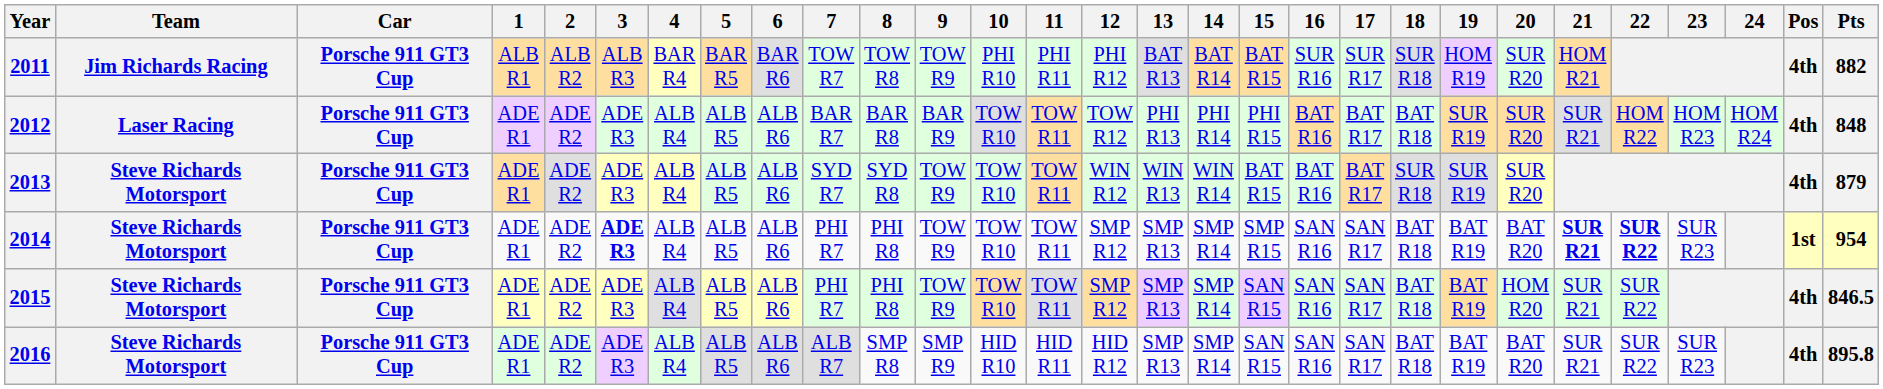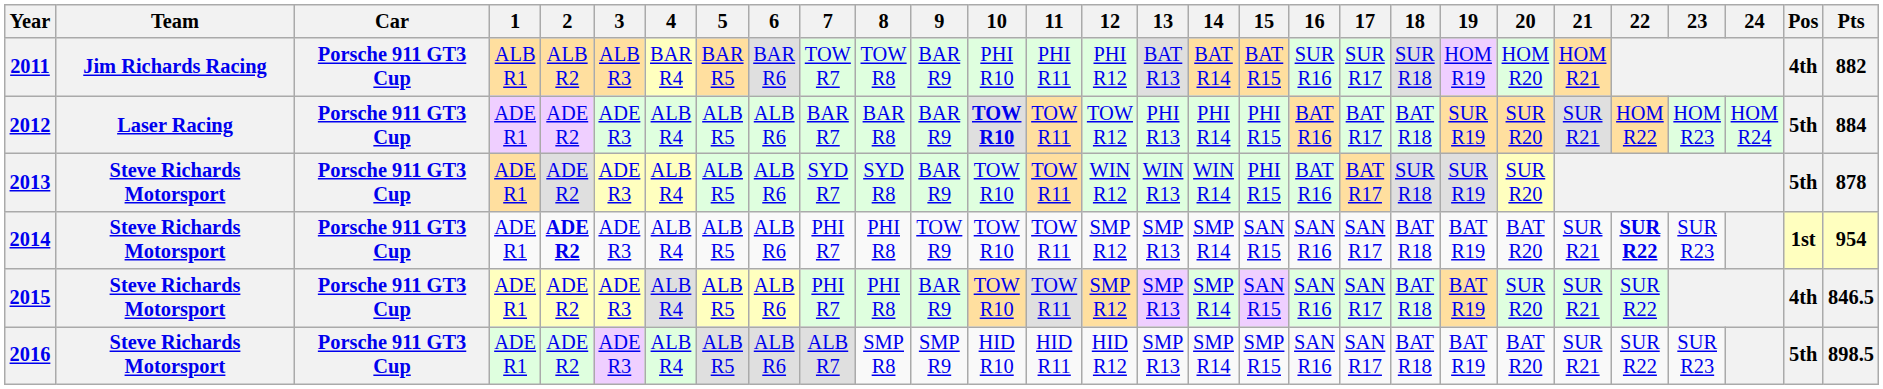 <table class="wikitable" style="text-align:center; font-size:85%">
 <tr>
 <th>Year</th>
 <th>Team</th>
 <th>Car</th>
 <th>1</th>
 <th>2</th>
 <th>3</th>
 <th>4</th>
 <th>5</th>
 <th>6</th>
 <th>7</th>
 <th>8</th>
 <th>9</th>
 <th>10</th>
 <th>11</th>
 <th>12</th>
 <th>13</th>
 <th>14</th>
 <th>15</th>
 <th>16</th>
 <th>17</th>
 <th>18</th>
 <th>19</th>
 <th>20</th>
 <th>21</th>
 <th>22</th>
 <th>23</th>
 <th>24</th>
 <th>Pos</th>
 <th>Pts</th>
 </tr>
 <tr>
 <th><a href='#'>2011</a></th>
 <th><a href='#'>Jim Richards Racing</a></th>
 <th><a href='#'>Porsche 911 GT3 Cup</a></th>
 <td style="background:#ffdf9f;"><a href='#'>ALB<br>R1</a><br></td>
 <td style="background:#ffdf9f;"><a href='#'>ALB<br>R2</a><br></td>
 <td style="background:#ffdf9f;"><a href='#'>ALB<br>R3</a><br></td>
 <td style="background:#ffffbf;"><a href='#'>BAR<br>R4</a><br></td>
 <td style="background:#ffdf9f;"><a href='#'>BAR<br>R5</a><br></td>
 <td style="background:#dfdfdf;"><a href='#'>BAR<br>R6</a><br></td>
 <td style="background:#dfffdf;"><a href='#'>TOW<br>R7</a><br></td>
 <td style="background:#dfffdf;"><a href='#'>TOW<br>R8</a><br></td>
-<td style="background:#dfffdf;"><a href='#'>TOW<br>R9</a><br></td>
+<td style="background:#dfffdf;"><a href='#'>BAR<br>R9</a><br></td>
 <td style="background:#dfffdf;"><a href='#'>PHI<br>R10</a><br></td>
 <td style="background:#dfffdf;"><a href='#'>PHI<br>R11</a><br></td>
 <td style="background:#dfffdf;"><a href='#'>PHI<br>R12</a><br></td>
 <td style="background:#dfdfdf;"><a href='#'>BAT<br>R13</a><br></td>
 <td style="background:#ffdf9f;"><a href='#'>BAT<br>R14</a><br></td>
 <td style="background:#ffdf9f;"><a href='#'>BAT<br>R15</a><br></td>
 <td style="background:#dfffdf;"><a href='#'>SUR<br>R16</a><br></td>
 <td style="background:#dfffdf;"><a href='#'>SUR<br>R17</a><br></td>
 <td style="background:#dfdfdf;"><a href='#'>SUR<br>R18</a><br></td>
 <td style="background:#efcfff;"><a href='#'>HOM<br>R19</a><br></td>
-<td style="background:#dfffdf;"><a href='#'>SUR<br>R20</a><br></td>
+<td style="background:#dfffdf;"><a href='#'>HOM<br>R20</a><br></td>
 <td style="background:#ffdf9f;"><a href='#'>HOM<br>R21</a><br></td>
 <th colspan=3></th>
 <th>4th</th>
 <th>882</th>
 </tr>
 <tr>
 <th><a href='#'>2012</a></th>
 <th><a href='#'>Laser Racing</a></th>
 <th><a href='#'>Porsche 911 GT3 Cup</a></th>
 <td style="background:#efcfff;"><a href='#'>ADE<br>R1</a><br></td>
 <td style="background:#efcfff;"><a href='#'>ADE<br>R2</a><br></td>
 <td style="background:#dfffdf;"><a href='#'>ADE<br>R3</a><br></td>
 <td style="background:#dfffdf;"><a href='#'>ALB<br>R4</a><br></td>
 <td style="background:#dfffdf;"><a href='#'>ALB<br>R5</a><br></td>
 <td style="background:#dfffdf;"><a href='#'>ALB<br>R6</a><br></td>
 <td style="background:#dfffdf;"><a href='#'>BAR<br>R7</a><br></td>
 <td style="background:#dfffdf;"><a href='#'>BAR<br>R8</a><br></td>
 <td style="background:#dfffdf;"><a href='#'>BAR<br>R9</a><br></td>
-<td style="background:#dfdfdf;"><a href='#'>TOW<br>R10</a><br></td>
+<td style="background:#dfdfdf;"><strong><a href='#'>TOW<br>R10</a><br></strong></td>
 <td style="background:#ffdf9f;"><a href='#'>TOW<br>R11</a><br></td>
 <td style="background:#dfffdf;"><a href='#'>TOW<br>R12</a><br></td>
 <td style="background:#dfffdf;"><a href='#'>PHI<br>R13</a><br></td>
 <td style="background:#dfffdf;"><a href='#'>PHI<br>R14</a><br></td>
 <td style="background:#dfffdf;"><a href='#'>PHI<br>R15</a><br></td>
 <td style="background:#ffdf9f;"><a href='#'>BAT<br>R16</a><br></td>
 <td style="background:#dfffdf;"><a href='#'>BAT<br>R17</a><br></td>
 <td style="background:#dfffdf;"><a href='#'>BAT<br>R18</a><br></td>
 <td style="background:#ffdf9f;"><a href='#'>SUR<br>R19</a><br></td>
 <td style="background:#ffdf9f;"><a href='#'>SUR<br>R20</a><br></td>
 <td style="background:#dfdfdf;"><a href='#'>SUR<br>R21</a><br></td>
 <td style="background:#ffdf9f;"><a href='#'>HOM<br>R22</a><br></td>
 <td style="background:#dfffdf;"><a href='#'>HOM<br>R23</a><br></td>
 <td style="background:#dfffdf;"><a href='#'>HOM<br>R24</a><br></td>
-<th>4th</th>
-<th>848</th>
+<th>5th</th>
+<th>884</th>
 </tr>
 <tr>
 <th><a href='#'>2013</a></th>
 <th><a href='#'>Steve Richards Motorsport</a></th>
 <th><a href='#'>Porsche 911 GT3 Cup</a></th>
 <td style="background:#ffdf9f;"><a href='#'>ADE<br>R1</a><br></td>
 <td style="background:#dfdfdf;"><a href='#'>ADE<br>R2</a><br></td>
 <td style="background:#ffffbf;"><a href='#'>ADE<br>R3</a><br></td>
 <td style="background:#ffffbf;"><a href='#'>ALB<br>R4</a><br></td>
 <td style="background:#dfffdf;"><a href='#'>ALB<br>R5</a><br></td>
 <td style="background:#dfffdf;"><a href='#'>ALB<br>R6</a><br></td>
 <td style="background:#dfffdf;"><a href='#'>SYD<br>R7</a><br></td>
 <td style="background:#dfffdf;"><a href='#'>SYD<br>R8</a><br></td>
-<td style="background:#dfffdf;"><a href='#'>TOW<br>R9</a><br></td>
+<td style="background:#dfffdf;"><a href='#'>BAR<br>R9</a><br></td>
 <td style="background:#dfffdf;"><a href='#'>TOW<br>R10</a><br></td>
 <td style="background:#ffdf9f;"><a href='#'>TOW<br>R11</a><br></td>
 <td style="background:#dfffdf;"><a href='#'>WIN<br>R12</a><br></td>
 <td style="background:#dfffdf;"><a href='#'>WIN<br>R13</a><br></td>
 <td style="background:#dfffdf;"><a href='#'>WIN<br>R14</a><br></td>
-<td style="background:#dfffdf;"><a href='#'>BAT<br>R15</a><br></td>
+<td style="background:#dfffdf;"><a href='#'>PHI<br>R15</a><br></td>
 <td style="background:#dfffdf;"><a href='#'>BAT<br>R16</a><br></td>
 <td style="background:#ffdf9f;"><a href='#'>BAT<br>R17</a><br></td>
 <td style="background:#dfdfdf;"><a href='#'>SUR<br>R18</a><br></td>
 <td style="background:#dfdfdf;"><a href='#'>SUR<br>R19</a><br></td>
 <td style="background:#ffffbf;"><a href='#'>SUR<br>R20</a><br></td>
 <th colspan=4></th>
-<th>4th</th>
-<th>879</th>
+<th>5th</th>
+<th>878</th>
 </tr>
 <tr>
 <th><a href='#'>2014</a></th>
 <th><a href='#'>Steve Richards Motorsport</a></th>
 <th><a href='#'>Porsche 911 GT3 Cup</a></th>
 <td style="background:#;"><a href='#'>ADE<br>R1</a><br></td>
-<td style="background:#;"><a href='#'>ADE<br>R2</a><br></td>
-<td style="background:#;"><strong><a href='#'>ADE<br>R3</a><br></strong></td>
+<td style="background:#;"><strong><a href='#'>ADE<br>R2</a><br></strong></td>
+<td style="background:#;"><a href='#'>ADE<br>R3</a><br></td>
 <td style="background:#;"><a href='#'>ALB<br>R4</a><br></td>
 <td style="background:#;"><a href='#'>ALB<br>R5</a><br></td>
 <td style="background:#;"><a href='#'>ALB<br>R6</a><br></td>
 <td style="background:#;"><a href='#'>PHI<br>R7</a><br></td>
 <td style="background:#;"><a href='#'>PHI<br>R8</a><br></td>
 <td style="background:#;"><a href='#'>TOW<br>R9</a><br></td>
 <td style="background:#;"><a href='#'>TOW<br>R10</a><br></td>
 <td style="background:#;"><a href='#'>TOW<br>R11</a><br></td>
 <td style="background:#;"><a href='#'>SMP<br>R12</a><br></td>
 <td style="background:#;"><a href='#'>SMP<br>R13</a><br></td>
 <td style="background:#;"><a href='#'>SMP<br>R14</a><br></td>
-<td style="background:#;"><a href='#'>SMP<br>R15</a><br></td>
+<td style="background:#;"><a href='#'>SAN<br>R15</a><br></td>
 <td style="background:#;"><a href='#'>SAN<br>R16</a><br></td>
 <td style="background:#;"><a href='#'>SAN<br>R17</a><br></td>
 <td style="background:#;"><a href='#'>BAT<br>R18</a><br></td>
 <td style="background:#;"><a href='#'>BAT<br>R19</a><br></td>
 <td style="background:#;"><a href='#'>BAT<br>R20</a><br></td>
-<td style="background:#;"><strong><a href='#'>SUR<br>R21</a><br></strong></td>
+<td style="background:#;"><a href='#'>SUR<br>R21</a><br></td>
 <td style="background:#;"><strong><a href='#'>SUR<br>R22</a><br></strong></td>
 <td style="background:#;"><a href='#'>SUR<br>R23</a><br></td>
 <th colspan=-3></th>
 <th style="background: #ffffbf">1st</th>
 <th style="background: #ffffbf">954</th>
 </tr>
 <tr>
 <th><a href='#'>2015</a></th>
 <th><a href='#'>Steve Richards Motorsport</a></th>
 <th><a href='#'>Porsche 911 GT3 Cup</a></th>
 <td style="background:#ffffbf;"><a href='#'>ADE<br>R1</a><br></td>
 <td style="background:#ffffbf;"><a href='#'>ADE<br>R2</a><br></td>
 <td style="background:#ffffbf;"><a href='#'>ADE<br>R3</a><br></td>
 <td style="background:#dfdfdf;"><a href='#'>ALB<br>R4</a><br></td>
 <td style="background:#ffffbf;"><a href='#'>ALB<br>R5</a><br></td>
 <td style="background:#ffffbf;"><a href='#'>ALB<br>R6</a><br></td>
 <td style="background:#dfffdf;"><a href='#'>PHI<br>R7</a><br></td>
 <td style="background:#dfffdf;"><a href='#'>PHI<br>R8</a><br></td>
-<td style="background:#dfffdf;"><a href='#'>TOW<br>R9</a><br></td>
+<td style="background:#dfffdf;"><a href='#'>BAR<br>R9</a><br></td>
 <td style="background:#ffdf9f;"><a href='#'>TOW<br>R10</a><br></td>
 <td style="background:#dfdfdf;"><a href='#'>TOW<br>R11</a><br></td>
 <td style="background:#ffdf9f;"><a href='#'>SMP<br>R12</a><br></td>
 <td style="background:#efcfff;"><a href='#'>SMP<br>R13</a><br></td>
 <td style="background:#dfffdf;"><a href='#'>SMP<br>R14</a><br></td>
 <td style="background:#efcfff;"><a href='#'>SAN<br>R15</a><br></td>
 <td style="background:#dfffdf;"><a href='#'>SAN<br>R16</a><br></td>
 <td style="background:#dfffdf;"><a href='#'>SAN<br>R17</a><br></td>
 <td style="background:#dfffdf;"><a href='#'>BAT<br>R18</a><br></td>
 <td style="background:#ffdf9f;"><a href='#'>BAT<br>R19</a><br></td>
-<td style="background:#dfffdf;"><a href='#'>HOM<br>R20</a><br></td>
+<td style="background:#dfffdf;"><a href='#'>SUR<br>R20</a><br></td>
 <td style="background:#dfffdf;"><a href='#'>SUR<br>R21</a><br></td>
 <td style="background:#dfffdf;"><a href='#'>SUR<br>R22</a><br></td>
 <th colspan=2></th>
 <th>4th</th>
 <th>846.5</th>
 </tr>
 <tr>
 <th><a href='#'>2016</a></th>
 <th><a href='#'>Steve Richards Motorsport</a></th>
 <th><a href='#'>Porsche 911 GT3 Cup</a></th>
 <td style="background:#dfffdf;"><a href='#'>ADE<br>R1</a><br></td>
 <td style="background:#dfffdf;"><a href='#'>ADE<br>R2</a><br></td>
 <td style="background:#efcfff;"><a href='#'>ADE<br>R3</a><br></td>
 <td style="background:#dfffdf;"><a href='#'>ALB<br>R4</a><br></td>
 <td style="background:#dfdfdf;"><a href='#'>ALB<br>R5</a><br></td>
 <td style="background:#dfdfdf;"><a href='#'>ALB<br>R6</a><br></td>
 <td style="background:#dfdfdf;"><a href='#'>ALB<br>R7</a><br></td>
 <td style="background:#;"><a href='#'>SMP<br>R8</a><br></td>
 <td style="background:#;"><a href='#'>SMP<br>R9</a><br></td>
 <td style="background:#;"><a href='#'>HID<br>R10</a><br></td>
 <td style="background:#;"><a href='#'>HID<br>R11</a><br></td>
 <td style="background:#;"><a href='#'>HID<br>R12</a><br></td>
 <td style="background:#;"><a href='#'>SMP<br>R13</a><br></td>
 <td style="background:#;"><a href='#'>SMP<br>R14</a><br></td>
-<td style="background:#;"><a href='#'>SAN<br>R15</a><br></td>
+<td style="background:#;"><a href='#'>SMP<br>R15</a><br></td>
 <td style="background:#;"><a href='#'>SAN<br>R16</a><br></td>
 <td style="background:#;"><a href='#'>SAN<br>R17</a><br></td>
 <td style="background:#;"><a href='#'>BAT<br>R18</a><br></td>
 <td style="background:#;"><a href='#'>BAT<br>R19</a><br></td>
 <td style="background:#;"><a href='#'>BAT<br>R20</a><br></td>
 <td style="background:#;"><a href='#'>SUR<br>R21</a><br></td>
 <td style="background:#;"><a href='#'>SUR<br>R22</a><br></td>
 <td style="background:#;"><a href='#'>SUR<br>R23</a><br></td>
 <th colspan=1></th>
-<th>4th</th>
-<th>895.8</th>
+<th>5th</th>
+<th>898.5</th>
 </tr>
 </table>
